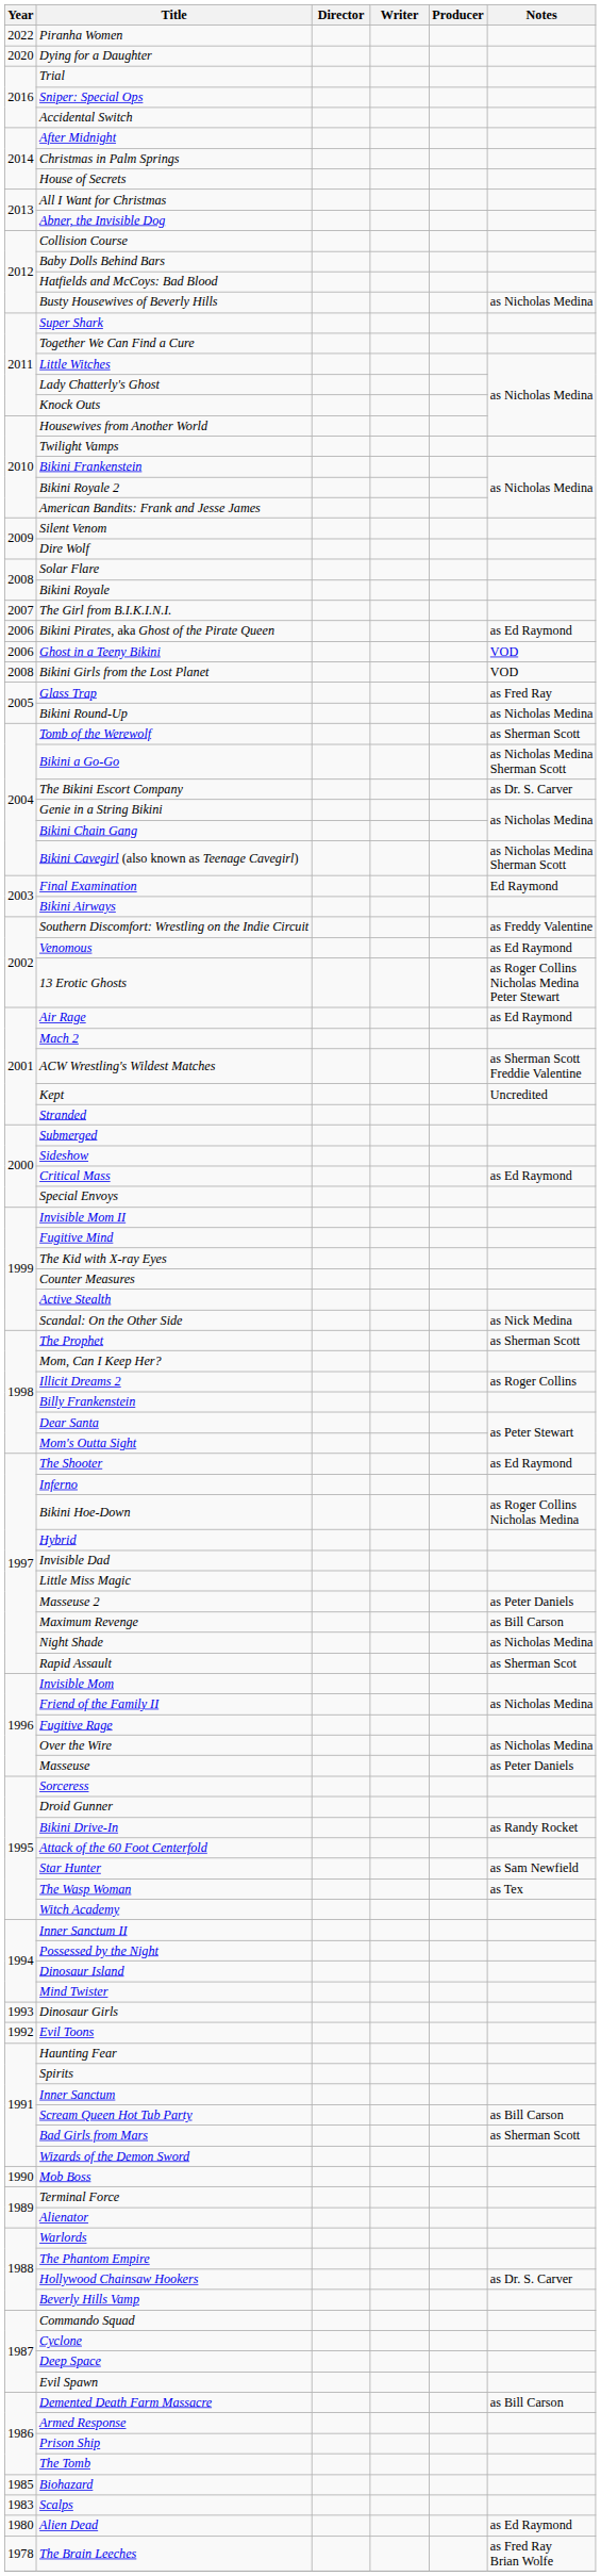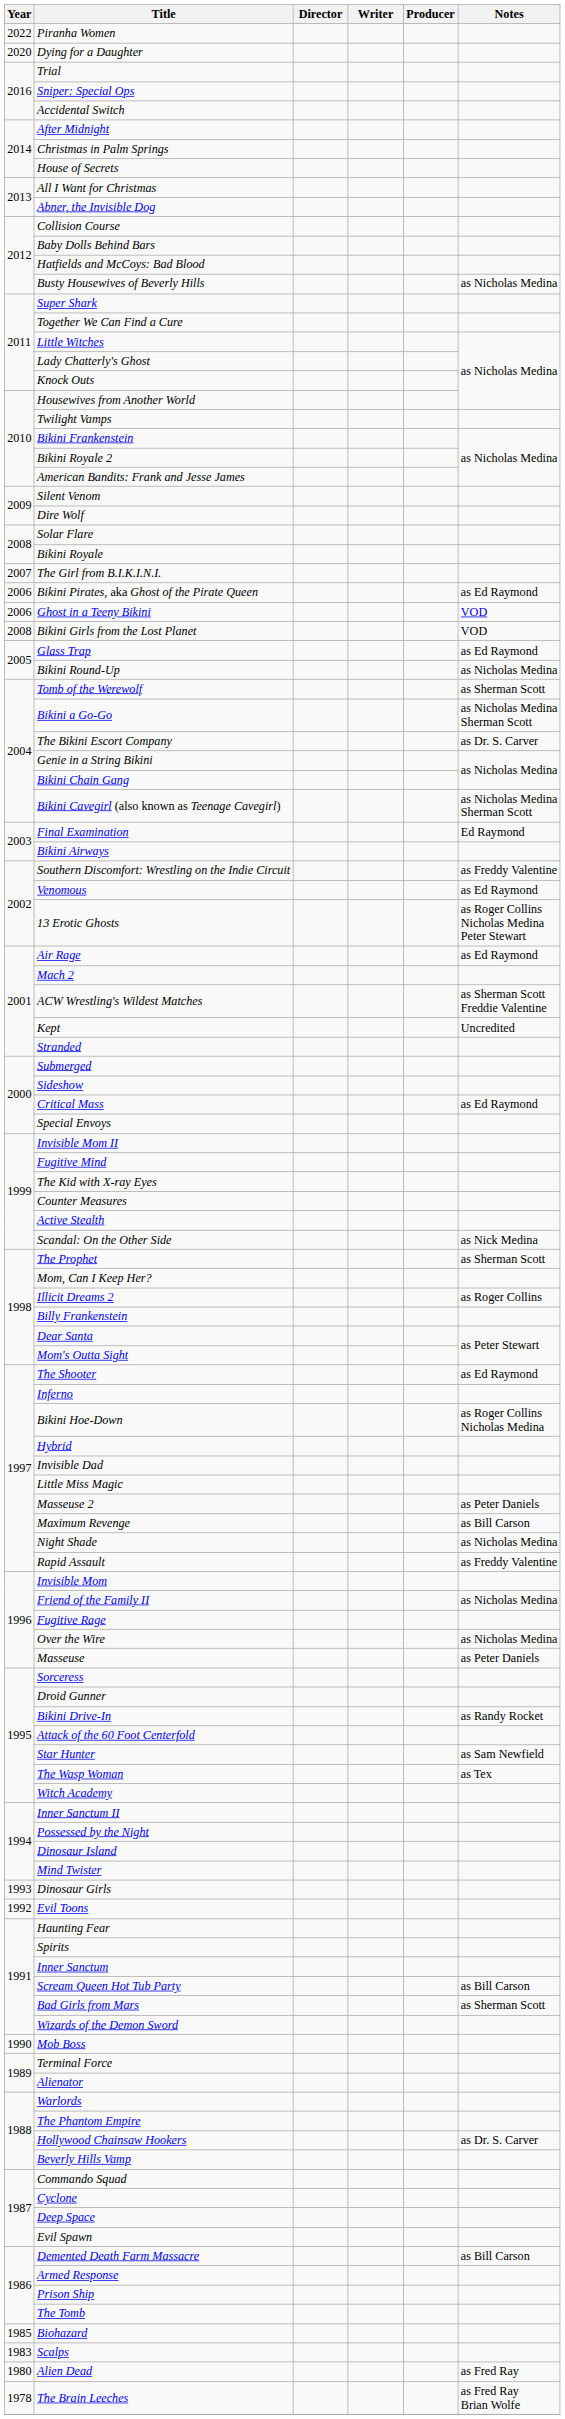 <table class="wikitable sortable">
 <tr>
 <th>Year</th>
 <th>Title</th>
 <th width="65">Director</th>
 <th width="65">Writer</th>
 <th width="65">Producer</th>
 <th>Notes</th>
 </tr>
 <tr>
 <td>2022</td>
 <td><em>Piranha Women</em></td>
 <td></td>
 <td></td>
 <td></td>
 <td></td>
 </tr>
 <tr>
 <td>2020</td>
 <td><em>Dying for a Daughter</em></td>
 <td></td>
 <td></td>
 <td></td>
 <td></td>
 </tr>
 <tr>
 <td rowspan=3>2016</td>
 <td><em>Trial</em></td>
 <td></td>
 <td></td>
 <td></td>
 <td></td>
 </tr>
 <tr>
 <td><em><a href='#'>Sniper: Special Ops</a></em></td>
 <td></td>
 <td></td>
 <td></td>
 <td></td>
 </tr>
 <tr>
 <td><em>Accidental Switch</em></td>
 <td></td>
 <td></td>
 <td></td>
 <td></td>
 </tr>
 <tr>
 <td rowspan=3>2014</td>
 <td><em><a href='#'>After Midnight</a></em></td>
 <td></td>
 <td></td>
 <td></td>
 <td></td>
 </tr>
 <tr>
 <td><em>Christmas in Palm Springs</em></td>
 <td></td>
 <td></td>
 <td></td>
 <td></td>
 </tr>
 <tr>
 <td><em>House of Secrets</em></td>
 <td></td>
 <td></td>
 <td></td>
 <td></td>
 </tr>
 <tr>
 <td rowspan=2>2013</td>
 <td><em>All I Want for Christmas</em></td>
 <td></td>
 <td></td>
 <td></td>
 <td></td>
 </tr>
 <tr>
 <td><em><a href='#'>Abner, the Invisible Dog</a></em></td>
 <td></td>
 <td></td>
 <td></td>
 <td></td>
 </tr>
 <tr>
 <td rowspan=4>2012</td>
 <td><em>Collision Course</em></td>
 <td></td>
 <td></td>
 <td></td>
 <td></td>
 </tr>
 <tr>
 <td><em>Baby Dolls Behind Bars</em></td>
 <td></td>
 <td></td>
 <td></td>
 <td></td>
 </tr>
 <tr>
 <td><em>Hatfields and McCoys: Bad Blood</em></td>
 <td></td>
 <td></td>
 <td></td>
 <td></td>
 </tr>
 <tr>
 <td><em>Busty Housewives of Beverly Hills</em></td>
 <td></td>
 <td></td>
 <td></td>
 <td>as Nicholas Medina</td>
 </tr>
 <tr>
 <td rowspan=5>2011</td>
 <td><em><a href='#'>Super Shark</a></em></td>
 <td></td>
 <td></td>
 <td></td>
 <td></td>
 </tr>
 <tr>
 <td><em>Together We Can Find a Cure</em></td>
 <td></td>
 <td></td>
 <td></td>
 <td></td>
 </tr>
 <tr>
 <td><em><a href='#'>Little Witches</a></em></td>
 <td></td>
 <td></td>
 <td></td>
 <td rowspan="4">as Nicholas Medina</td>
 </tr>
 <tr>
 <td><em>Lady Chatterly's Ghost</em></td>
 <td></td>
 <td></td>
 <td></td>
 </tr>
 <tr>
 <td><em>Knock Outs</em></td>
 <td></td>
 <td></td>
 <td></td>
 </tr>
 <tr>
 <td rowspan=5>2010</td>
 <td><em>Housewives from Another World</em></td>
 <td></td>
 <td></td>
 <td></td>
 </tr>
 <tr>
 <td><em>Twilight Vamps</em></td>
 <td></td>
 <td></td>
 <td></td>
 <td></td>
 </tr>
 <tr>
 <td><em><a href='#'>Bikini Frankenstein</a></em></td>
 <td></td>
 <td></td>
 <td></td>
 <td rowspan="3">as Nicholas Medina</td>
 </tr>
 <tr>
 <td><em>Bikini Royale 2</em></td>
 <td></td>
 <td></td>
 <td></td>
 </tr>
 <tr>
 <td><em>American Bandits: Frank and Jesse James</em></td>
 <td></td>
 <td></td>
 <td></td>
 </tr>
 <tr>
 <td rowspan=2>2009</td>
 <td><em>Silent Venom</em></td>
 <td></td>
 <td></td>
 <td></td>
 <td></td>
 </tr>
 <tr>
 <td><em>Dire Wolf</em></td>
 <td></td>
 <td></td>
 <td></td>
 <td></td>
 </tr>
 <tr>
 <td rowspan="2">2008</td>
 <td><em>Solar Flare</em></td>
 <td></td>
 <td></td>
 <td></td>
 <td></td>
 </tr>
 <tr>
 <td><em>Bikini Royale</em></td>
 <td></td>
 <td></td>
 <td></td>
 <td></td>
 </tr>
 <tr>
 <td>2007</td>
 <td><em>The Girl from B.I.K.I.N.I.</em></td>
 <td></td>
 <td></td>
 <td></td>
 <td></td>
 </tr>
 <tr>
 <td>2006</td>
 <td><em>Bikini Pirates</em>, aka <em>Ghost of the Pirate Queen</em></td>
 <td></td>
 <td></td>
 <td></td>
 <td>as Ed Raymond</td>
 </tr>
 <tr>
 <td>2006</td>
 <td><em><a href='#'>Ghost in a Teeny Bikini</a></em></td>
 <td></td>
 <td></td>
 <td></td>
 <td><a href='#'>VOD</a></td>
 </tr>
 <tr>
 <td>2008</td>
 <td><em>Bikini Girls from the Lost Planet</em></td>
 <td></td>
 <td></td>
 <td></td>
 <td>VOD</td>
 </tr>
 <tr>
 <td rowspan=2>2005</td>
 <td><em><a href='#'>Glass Trap</a></em></td>
 <td></td>
 <td></td>
 <td></td>
-<td>as Fred Ray</td>
+<td>as Ed Raymond</td>
 </tr>
 <tr>
 <td><em>Bikini Round-Up</em></td>
 <td></td>
 <td></td>
 <td></td>
 <td>as Nicholas Medina</td>
 </tr>
 <tr>
 <td rowspan=6>2004</td>
 <td><em><a href='#'>Tomb of the Werewolf</a></em></td>
 <td></td>
 <td></td>
 <td></td>
 <td>as Sherman Scott</td>
 </tr>
 <tr>
 <td><em><a href='#'>Bikini a Go-Go</a></em></td>
 <td></td>
 <td></td>
 <td></td>
 <td>as Nicholas Medina<br>Sherman Scott</td>
 </tr>
 <tr>
 <td><em>The Bikini Escort Company</em></td>
 <td></td>
 <td></td>
 <td></td>
 <td>as Dr. S. Carver</td>
 </tr>
 <tr>
 <td><em>Genie in a String Bikini</em></td>
 <td></td>
 <td></td>
 <td></td>
 <td rowspan=2>as Nicholas Medina</td>
 </tr>
 <tr>
 <td><em><a href='#'>Bikini Chain Gang</a></em></td>
 <td></td>
 <td></td>
 <td></td>
 </tr>
 <tr>
 <td><em><a href='#'>Bikini Cavegirl</a></em> (also known as <em>Teenage Cavegirl</em>)</td>
 <td></td>
 <td></td>
 <td></td>
 <td>as Nicholas Medina<br>Sherman Scott</td>
 </tr>
 <tr>
 <td rowspan=2>2003</td>
 <td><em><a href='#'>Final Examination</a></em></td>
 <td></td>
 <td></td>
 <td></td>
 <td>Ed Raymond</td>
 </tr>
 <tr>
 <td><em><a href='#'>Bikini Airways</a></em></td>
 <td></td>
 <td></td>
 <td></td>
 <td></td>
 </tr>
 <tr>
 <td rowspan=3>2002</td>
 <td><em>Southern Discomfort: Wrestling on the Indie Circuit</em></td>
 <td></td>
 <td></td>
 <td></td>
 <td>as Freddy Valentine</td>
 </tr>
 <tr>
 <td><em><a href='#'>Venomous</a></em></td>
 <td></td>
 <td></td>
 <td></td>
 <td>as Ed Raymond</td>
 </tr>
 <tr>
 <td><em>13 Erotic Ghosts</em></td>
 <td></td>
 <td></td>
 <td></td>
 <td>as Roger Collins<br>Nicholas Medina<br>Peter Stewart</td>
 </tr>
 <tr>
 <td rowspan=5>2001</td>
 <td><em><a href='#'>Air Rage</a></em></td>
 <td></td>
 <td></td>
 <td></td>
 <td>as Ed Raymond</td>
 </tr>
 <tr>
 <td><em><a href='#'>Mach 2</a></em></td>
 <td></td>
 <td></td>
 <td></td>
 <td></td>
 </tr>
 <tr>
 <td><em>ACW Wrestling's Wildest Matches</em></td>
 <td></td>
 <td></td>
 <td></td>
 <td>as Sherman Scott<br>Freddie Valentine</td>
 </tr>
 <tr>
 <td><em>Kept</em></td>
 <td></td>
 <td></td>
 <td></td>
 <td>Uncredited</td>
 </tr>
 <tr>
 <td><em><a href='#'>Stranded</a></em></td>
 <td></td>
 <td></td>
 <td></td>
 <td></td>
 </tr>
 <tr>
 <td rowspan=4>2000</td>
 <td><em><a href='#'>Submerged</a></em></td>
 <td></td>
 <td></td>
 <td></td>
 <td></td>
 </tr>
 <tr>
 <td><em><a href='#'>Sideshow</a></em></td>
 <td></td>
 <td></td>
 <td></td>
 <td></td>
 </tr>
 <tr>
 <td><em><a href='#'>Critical Mass</a></em></td>
 <td></td>
 <td></td>
 <td></td>
 <td>as Ed Raymond</td>
 </tr>
 <tr>
 <td><em>Special Envoys</em></td>
 <td></td>
 <td></td>
 <td></td>
 <td></td>
 </tr>
 <tr>
 <td rowspan=6>1999</td>
 <td><em><a href='#'>Invisible Mom II</a></em></td>
 <td></td>
 <td></td>
 <td></td>
 <td></td>
 </tr>
 <tr>
 <td><em><a href='#'>Fugitive Mind</a></em></td>
 <td></td>
 <td></td>
 <td></td>
 <td></td>
 </tr>
 <tr>
 <td><em>The Kid with X-ray Eyes</em></td>
 <td></td>
 <td></td>
 <td></td>
 <td></td>
 </tr>
 <tr>
 <td><em>Counter Measures</em></td>
 <td></td>
 <td></td>
 <td></td>
 <td></td>
 </tr>
 <tr>
 <td><em><a href='#'>Active Stealth</a></em></td>
 <td></td>
 <td></td>
 <td></td>
 <td></td>
 </tr>
 <tr>
 <td><em>Scandal: On the Other Side</em></td>
 <td></td>
 <td></td>
 <td></td>
 <td>as Nick Medina</td>
 </tr>
 <tr>
 <td rowspan=6>1998</td>
 <td><em><a href='#'>The Prophet</a></em></td>
 <td></td>
 <td></td>
 <td></td>
 <td>as Sherman Scott</td>
 </tr>
 <tr>
 <td><em>Mom, Can I Keep Her?</em></td>
 <td></td>
 <td></td>
 <td></td>
 <td></td>
 </tr>
 <tr>
 <td><em><a href='#'>Illicit Dreams 2</a></em></td>
 <td></td>
 <td></td>
 <td></td>
 <td>as Roger Collins</td>
 </tr>
 <tr>
 <td><em><a href='#'>Billy Frankenstein</a></em></td>
 <td></td>
 <td></td>
 <td></td>
 <td></td>
 </tr>
 <tr>
 <td><em><a href='#'>Dear Santa</a></em></td>
 <td></td>
 <td></td>
 <td></td>
 <td rowspan=2>as Peter Stewart</td>
 </tr>
 <tr>
 <td><em><a href='#'>Mom's Outta Sight</a></em></td>
 <td></td>
 <td></td>
 <td></td>
 </tr>
 <tr>
 <td rowspan=10>1997</td>
 <td><em><a href='#'>The Shooter</a></em></td>
 <td></td>
 <td></td>
 <td></td>
 <td>as Ed Raymond</td>
 </tr>
 <tr>
 <td><em><a href='#'>Inferno</a></em></td>
 <td></td>
 <td></td>
 <td></td>
 <td></td>
 </tr>
 <tr>
 <td><em>Bikini Hoe-Down</em></td>
 <td></td>
 <td></td>
 <td></td>
 <td>as Roger Collins<br>Nicholas Medina</td>
 </tr>
 <tr>
 <td><em><a href='#'>Hybrid</a></em></td>
 <td></td>
 <td></td>
 <td></td>
 <td></td>
 </tr>
 <tr>
 <td><em>Invisible Dad</em></td>
 <td></td>
 <td></td>
 <td></td>
 <td></td>
 </tr>
 <tr>
 <td><em>Little Miss Magic</em></td>
 <td></td>
 <td></td>
 <td></td>
 <td></td>
 </tr>
 <tr>
 <td><em>Masseuse 2</em></td>
 <td></td>
 <td></td>
 <td></td>
 <td>as Peter Daniels</td>
 </tr>
 <tr>
 <td><em>Maximum Revenge</em></td>
 <td></td>
 <td></td>
 <td></td>
 <td>as Bill Carson</td>
 </tr>
 <tr>
 <td><em>Night Shade</em></td>
 <td></td>
 <td></td>
 <td></td>
 <td>as Nicholas Medina</td>
 </tr>
 <tr>
 <td><em>Rapid Assault</em></td>
 <td></td>
 <td></td>
 <td></td>
-<td>as Sherman Scot</td>
+<td>as Freddy Valentine</td>
 </tr>
 <tr>
 <td rowspan=5>1996</td>
 <td><em><a href='#'>Invisible Mom</a></em></td>
 <td></td>
 <td></td>
 <td></td>
 <td></td>
 </tr>
 <tr>
 <td><em><a href='#'>Friend of the Family II</a></em></td>
 <td></td>
 <td></td>
 <td></td>
 <td>as Nicholas Medina</td>
 </tr>
 <tr>
 <td><em><a href='#'>Fugitive Rage</a></em></td>
 <td></td>
 <td></td>
 <td></td>
 <td></td>
 </tr>
 <tr>
 <td><em>Over the Wire</em></td>
 <td></td>
 <td></td>
 <td></td>
 <td>as Nicholas Medina</td>
 </tr>
 <tr>
 <td><em>Masseuse</em></td>
 <td></td>
 <td></td>
 <td></td>
 <td>as Peter Daniels</td>
 </tr>
 <tr>
 <td rowspan=7>1995</td>
 <td><em><a href='#'>Sorceress</a></em></td>
 <td></td>
 <td></td>
 <td></td>
 <td></td>
 </tr>
 <tr>
 <td><em>Droid Gunner</em></td>
 <td></td>
 <td></td>
 <td></td>
 <td></td>
 </tr>
 <tr>
 <td><em><a href='#'>Bikini Drive-In</a></em></td>
 <td></td>
 <td></td>
 <td></td>
 <td>as Randy Rocket</td>
 </tr>
 <tr>
 <td><em><a href='#'>Attack of the 60 Foot Centerfold</a></em></td>
 <td></td>
 <td></td>
 <td></td>
 <td></td>
 </tr>
 <tr>
 <td><em><a href='#'>Star Hunter</a></em></td>
 <td></td>
 <td></td>
 <td></td>
 <td>as Sam Newfield</td>
 </tr>
 <tr>
 <td><em><a href='#'>The Wasp Woman</a></em></td>
 <td></td>
 <td></td>
 <td></td>
 <td>as Tex</td>
 </tr>
 <tr>
 <td><em><a href='#'>Witch Academy</a></em></td>
 <td></td>
 <td></td>
 <td></td>
 <td></td>
 </tr>
 <tr>
 <td rowspan=4>1994</td>
 <td><em><a href='#'>Inner Sanctum II</a></em></td>
 <td></td>
 <td></td>
 <td></td>
 <td></td>
 </tr>
 <tr>
 <td><em><a href='#'>Possessed by the Night</a></em></td>
 <td></td>
 <td></td>
 <td></td>
 <td></td>
 </tr>
 <tr>
 <td><em><a href='#'>Dinosaur Island</a></em></td>
 <td></td>
 <td></td>
 <td></td>
 <td></td>
 </tr>
 <tr>
 <td><em><a href='#'>Mind Twister</a></em></td>
 <td></td>
 <td></td>
 <td></td>
 <td></td>
 </tr>
 <tr>
 <td>1993</td>
 <td><em>Dinosaur Girls</em></td>
 <td></td>
 <td></td>
 <td></td>
 <td></td>
 </tr>
 <tr>
 <td>1992</td>
 <td><em><a href='#'>Evil Toons</a></em></td>
 <td></td>
 <td></td>
 <td></td>
 <td></td>
 </tr>
 <tr>
 <td rowspan=6>1991</td>
 <td><em>Haunting Fear</em></td>
 <td></td>
 <td></td>
 <td></td>
 <td></td>
 </tr>
 <tr>
 <td><em>Spirits</em></td>
 <td></td>
 <td></td>
 <td></td>
 <td></td>
 </tr>
 <tr>
 <td><em><a href='#'>Inner Sanctum</a></em></td>
 <td></td>
 <td></td>
 <td></td>
 <td></td>
 </tr>
 <tr>
 <td><em><a href='#'>Scream Queen Hot Tub Party</a></em></td>
 <td></td>
 <td></td>
 <td></td>
 <td>as Bill Carson</td>
 </tr>
 <tr>
 <td><em><a href='#'>Bad Girls from Mars</a></em></td>
 <td></td>
 <td></td>
 <td></td>
 <td>as Sherman Scott</td>
 </tr>
 <tr>
 <td><em><a href='#'>Wizards of the Demon Sword</a></em></td>
 <td></td>
 <td></td>
 <td></td>
 <td></td>
 </tr>
 <tr>
 <td>1990</td>
 <td><em><a href='#'>Mob Boss</a></em></td>
 <td></td>
 <td></td>
 <td></td>
 <td></td>
 </tr>
 <tr>
 <td rowspan=2>1989</td>
 <td><em>Terminal Force</em></td>
 <td></td>
 <td></td>
 <td></td>
 <td></td>
 </tr>
 <tr>
 <td><em><a href='#'>Alienator</a></em></td>
 <td></td>
 <td></td>
 <td></td>
 <td></td>
 </tr>
 <tr>
 <td rowspan=4>1988</td>
 <td><em><a href='#'>Warlords</a></em></td>
 <td></td>
 <td></td>
 <td></td>
 <td></td>
 </tr>
 <tr>
 <td><em><a href='#'>The Phantom Empire</a></em></td>
 <td></td>
 <td></td>
 <td></td>
 <td></td>
 </tr>
 <tr>
 <td><em><a href='#'>Hollywood Chainsaw Hookers</a></em></td>
 <td></td>
 <td></td>
 <td></td>
 <td>as Dr. S. Carver</td>
 </tr>
 <tr>
 <td><em><a href='#'>Beverly Hills Vamp</a></em></td>
 <td></td>
 <td></td>
 <td></td>
 <td></td>
 </tr>
 <tr>
 <td rowspan=4>1987</td>
 <td><em>Commando Squad</em></td>
 <td></td>
 <td></td>
 <td></td>
 <td></td>
 </tr>
 <tr>
 <td><em><a href='#'>Cyclone</a></em></td>
 <td></td>
 <td></td>
 <td></td>
 <td></td>
 </tr>
 <tr>
 <td><em><a href='#'>Deep Space</a></em></td>
 <td></td>
 <td></td>
 <td></td>
 <td></td>
 </tr>
 <tr>
 <td><em>Evil Spawn</em></td>
 <td></td>
 <td></td>
 <td></td>
 <td></td>
 </tr>
 <tr>
 <td rowspan=4>1986</td>
 <td><em><a href='#'>Demented Death Farm Massacre</a></em></td>
 <td></td>
 <td></td>
 <td></td>
 <td>as Bill Carson</td>
 </tr>
 <tr>
 <td><em><a href='#'>Armed Response</a></em></td>
 <td></td>
 <td></td>
 <td></td>
 <td></td>
 </tr>
 <tr>
 <td><em><a href='#'>Prison Ship</a></em></td>
 <td></td>
 <td></td>
 <td></td>
 <td></td>
 </tr>
 <tr>
 <td><em><a href='#'>The Tomb</a></em></td>
 <td></td>
 <td></td>
 <td></td>
 <td></td>
 </tr>
 <tr>
 <td>1985</td>
 <td><em><a href='#'>Biohazard</a></em></td>
 <td></td>
 <td></td>
 <td></td>
 <td></td>
 </tr>
 <tr>
 <td>1983</td>
 <td><em><a href='#'>Scalps</a></em></td>
 <td></td>
 <td></td>
 <td></td>
 <td></td>
 </tr>
 <tr>
 <td>1980</td>
 <td><em><a href='#'>Alien Dead</a></em></td>
 <td></td>
 <td></td>
 <td></td>
-<td>as Ed Raymond</td>
+<td>as Fred Ray</td>
 </tr>
 <tr>
 <td>1978</td>
 <td><em><a href='#'>The Brain Leeches</a></em></td>
 <td></td>
 <td></td>
 <td></td>
 <td>as Fred Ray<br>Brian Wolfe</td>
 </tr>
 <tr>
 </tr>
 </table>
